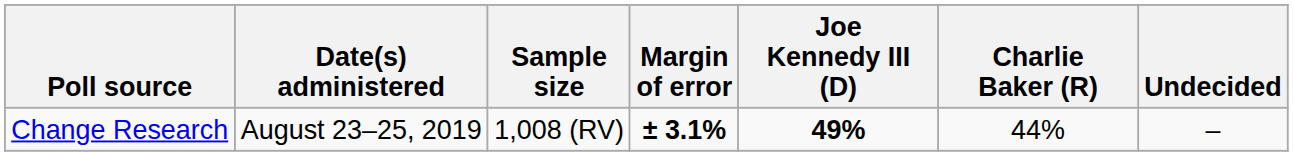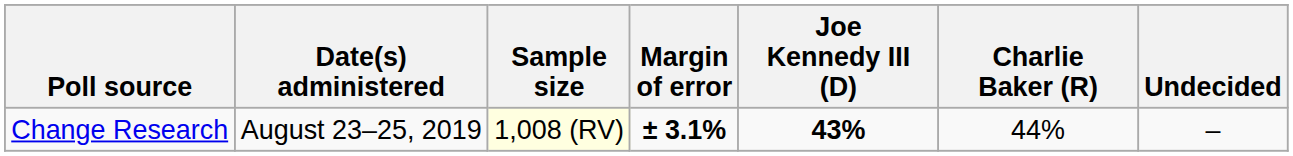 <table class="wikitable" style="font-size:90%;text-align:center;">
 <tr valign=bottom>
 <th>Poll source</th>
 <th>Date(s)<br>administered</th>
 <th>Sample<br>size</th>
 <th>Margin<br>of error</th>
 <th style="width:100px;">Joe<br>Kennedy III (D)</th>
 <th style="width:100px;">Charlie<br>Baker (R)</th>
 <th>Undecided</th>
 </tr>
 <tr>
 <td style="text-align:left;"><a href='#'>Change Research</a></td>
 <td>August 23–25, 2019</td>
-<td>1,008 (RV)</td>
+<td style="background: lightyellow;">1,008 (RV)</td>
 <td><strong>± 3.1%</strong></td>
-<td><strong>49%</strong></td>
+<td><strong>43%</strong></td>
 <td>44%</td>
 <td>–</td>
 </tr>
 </table>
